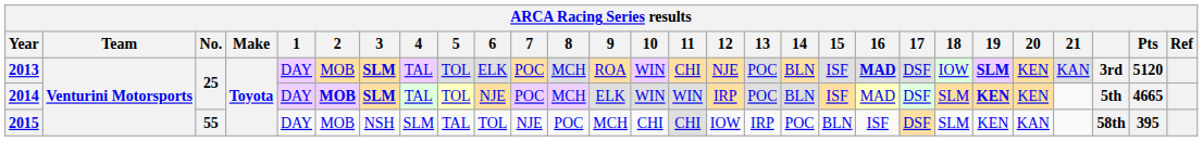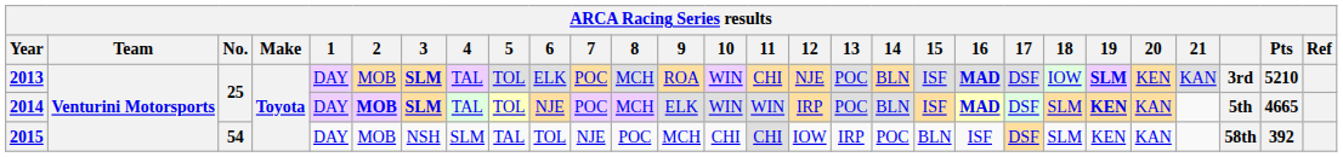 <table class="wikitable" style="text-align:center; font-size:75%">
 <tr>
 <th colspan=28><a href='#'>ARCA Racing Series</a> results</th>
 </tr>
 <tr>
 <th>Year</th>
 <th>Team</th>
 <th>No.</th>
 <th>Make</th>
 <th>1</th>
 <th>2</th>
 <th>3</th>
 <th>4</th>
 <th>5</th>
 <th>6</th>
 <th>7</th>
 <th>8</th>
 <th>9</th>
 <th>10</th>
 <th>11</th>
 <th>12</th>
 <th>13</th>
 <th>14</th>
 <th>15</th>
 <th>16</th>
 <th>17</th>
 <th>18</th>
 <th>19</th>
 <th>20</th>
 <th>21</th>
 <th></th>
 <th>Pts</th>
 <th>Ref</th>
 </tr>
 <tr>
 <th><a href='#'>2013</a></th>
 <th rowspan=3><a href='#'>Venturini Motorsports</a></th>
 <th rowspan=2>25</th>
 <th rowspan=3><a href='#'>Toyota</a></th>
 <td style="background:#EFCFFF;"><a href='#'>DAY</a><br></td>
 <td style="background:#FFDF9F;"><a href='#'>MOB</a><br></td>
 <td style="background:#FFDF9F;"><strong><a href='#'>SLM</a></strong><br></td>
 <td style="background:#EFCFFF;"><a href='#'>TAL</a><br></td>
 <td style="background:#DFDFDF;"><a href='#'>TOL</a><br></td>
 <td style="background:#DFDFDF;"><a href='#'>ELK</a><br></td>
 <td style="background:#FFDF9F;"><a href='#'>POC</a><br></td>
 <td style="background:#DFDFDF;"><a href='#'>MCH</a><br></td>
 <td style="background:#FFDF9F;"><a href='#'>ROA</a><br></td>
 <td style="background:#EFCFFF;"><a href='#'>WIN</a><br></td>
 <td style="background:#FFDF9F;"><a href='#'>CHI</a><br></td>
 <td style="background:#FFDF9F;"><a href='#'>NJE</a><br></td>
 <td style="background:#DFDFDF;"><a href='#'>POC</a><br></td>
 <td style="background:#FFDF9F;"><a href='#'>BLN</a><br></td>
 <td style="background:#DFDFDF;"><a href='#'>ISF</a><br></td>
 <td style="background:#DFDFDF;"><strong><a href='#'>MAD</a><br></strong></td>
 <td style="background:#DFDFDF;"><a href='#'>DSF</a><br></td>
 <td style="background:#DFFFDF;"><a href='#'>IOW</a><br></td>
 <td style="background:#EFCFFF;"><strong><a href='#'>SLM</a></strong><br></td>
 <td style="background:#FFDF9F;"><a href='#'>KEN</a><br></td>
 <td style="background:#DFDFDF;"><a href='#'>KAN</a><br></td>
 <th>3rd</th>
-<th>5120</th>
+<th>5210</th>
 <th></th>
 </tr>
 <tr>
 <th><a href='#'>2014</a></th>
 <td style="background:#EFCFFF;"><a href='#'>DAY</a><br></td>
 <td style="background:#EFCFFF;"><strong><a href='#'>MOB</a></strong><br></td>
 <td style="background:#FFDF9F;"><strong><a href='#'>SLM</a></strong><br></td>
 <td style="background:#DFFFDF;"><a href='#'>TAL</a><br></td>
 <td style="background:#FFFFBF;"><a href='#'>TOL</a><br></td>
 <td style="background:#FFDF9F;"><a href='#'>NJE</a><br></td>
 <td style="background:#EFCFFF;"><a href='#'>POC</a><br></td>
 <td style="background:#EFCFFF;"><a href='#'>MCH</a><br></td>
 <td style="background:#DFDFDF;"><a href='#'>ELK</a><br></td>
 <td style="background:#DFDFDF;"><a href='#'>WIN</a><br></td>
 <td style="background:#DFDFDF;"><a href='#'>WIN</a><br></td>
 <td style="background:#FFDF9F;"><a href='#'>IRP</a><br></td>
 <td style="background:#DFDFDF;"><a href='#'>POC</a><br></td>
 <td style="background:#DFDFDF;"><a href='#'>BLN</a><br></td>
 <td style="background:#FFDF9F;"><a href='#'>ISF</a><br></td>
-<td style="background:#FFFFBF;"><a href='#'>MAD</a><br></td>
+<td style="background:#FFFFBF;"><strong><a href='#'>MAD</a><br></strong></td>
 <td style="background:#DFFFDF;"><a href='#'>DSF</a><br></td>
 <td style="background:#FFDF9F;"><a href='#'>SLM</a><br></td>
 <td style="background:#FFDF9F;"><strong><a href='#'>KEN</a></strong><br></td>
-<td style="background:#FFDF9F;"><a href='#'>KEN</a><br></td>
+<td style="background:#FFDF9F;"><a href='#'>KAN</a><br></td>
 <td></td>
 <th>5th</th>
 <th>4665</th>
 <th></th>
 </tr>
 <tr>
 <th><a href='#'>2015</a></th>
-<th>55</th>
+<th>54</th>
 <td><a href='#'>DAY</a></td>
 <td><a href='#'>MOB</a></td>
 <td><a href='#'>NSH</a></td>
 <td><a href='#'>SLM</a></td>
 <td><a href='#'>TAL</a></td>
 <td><a href='#'>TOL</a></td>
 <td><a href='#'>NJE</a></td>
 <td><a href='#'>POC</a></td>
 <td><a href='#'>MCH</a></td>
 <td><a href='#'>CHI</a></td>
 <td style="background:#DFDFDF;"><a href='#'>CHI</a><br></td>
 <td><a href='#'>IOW</a></td>
 <td><a href='#'>IRP</a></td>
 <td><a href='#'>POC</a></td>
 <td><a href='#'>BLN</a></td>
 <td><a href='#'>ISF</a></td>
 <td style="background:#FFDF9F;"><a href='#'>DSF</a><br></td>
 <td><a href='#'>SLM</a></td>
 <td><a href='#'>KEN</a></td>
 <td><a href='#'>KAN</a></td>
 <td></td>
 <th>58th</th>
-<th>395</th>
+<th>392</th>
 <th></th>
 </tr>
 </table>
